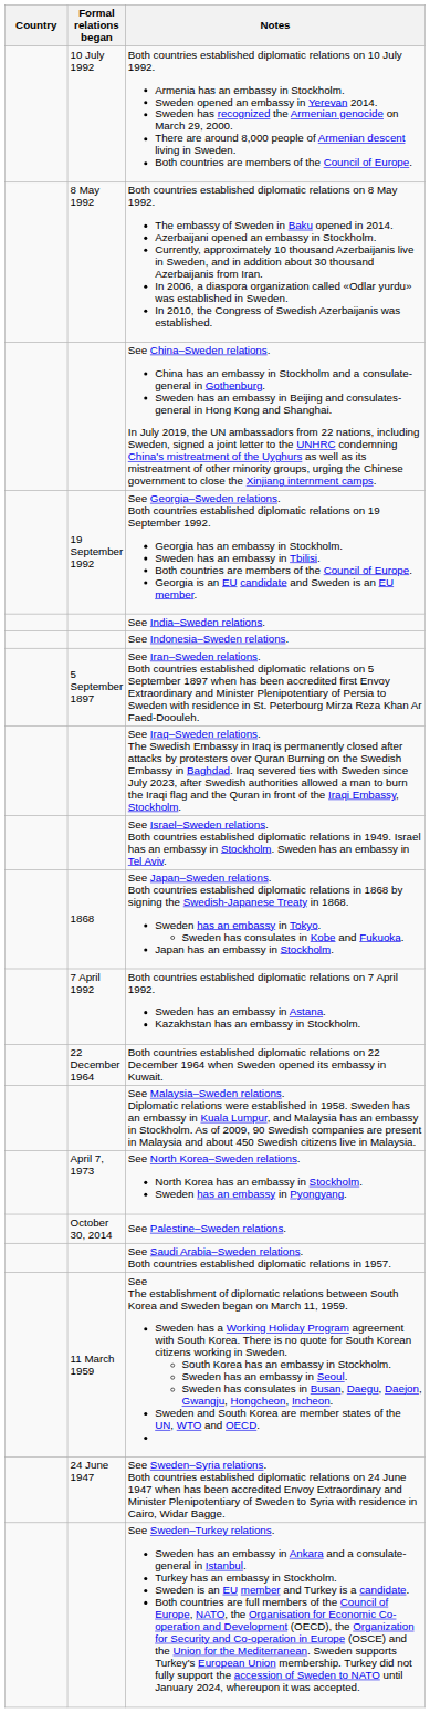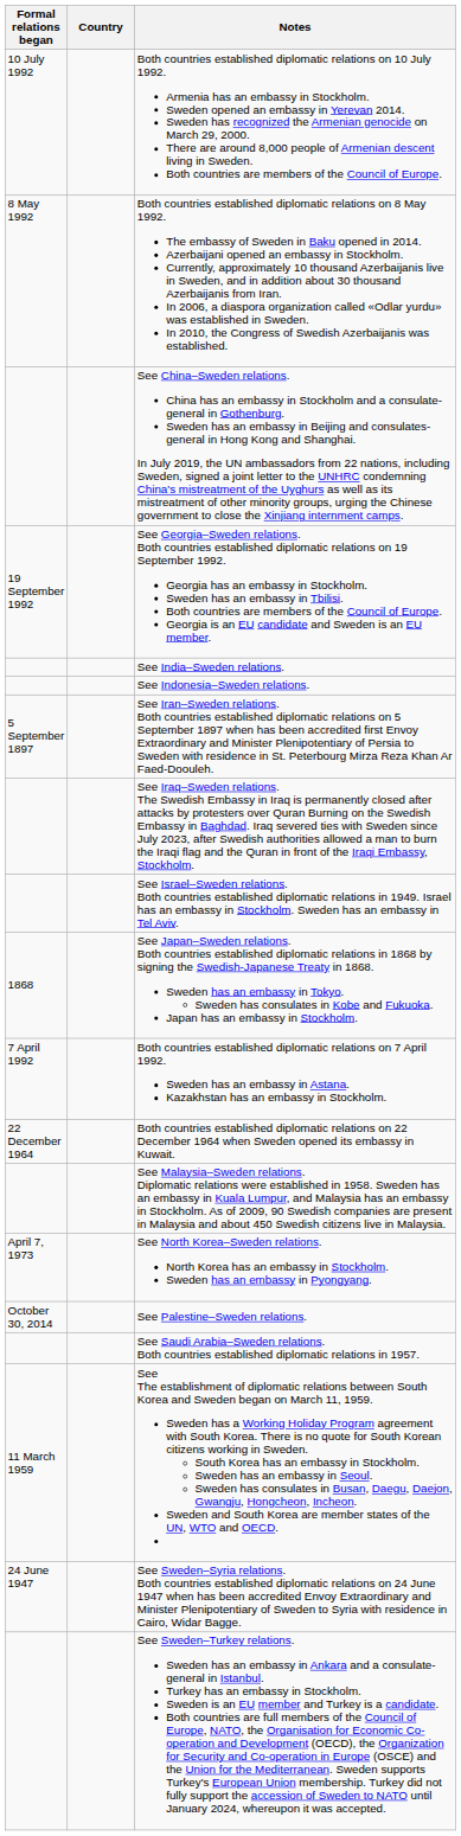 <table class="wikitable sortable" border="1" style="width:100%; margin:auto;">
 <tr>
+<th width="12%">Formal relations began</th>
 <th width="15%">Country</th>
-<th width="12%">Formal relations began</th>
 <th>Notes</th>
 </tr>
 <tr - valign="top">
+<td>10 July 1992</td>
 <td></td>
-<td>10 July 1992</td>
 <td>Both countries established diplomatic relations on 10 July 1992.<br><ul><li>Armenia has an embassy in Stockholm.</li><li>Sweden opened an embassy in <a href='#'>Yerevan</a> 2014.</li><li>Sweden has <a href='#'>recognized</a> the <a href='#'>Armenian genocide</a> on March 29, 2000.</li><li>There are around 8,000 people of <a href='#'>Armenian descent</a> living in Sweden.</li><li>Both countries are members of the <a href='#'>Council of Europe</a>.</li></ul></td>
 </tr>
 <tr - valign="top">
+<td>8 May 1992</td>
 <td></td>
-<td>8 May 1992</td>
 <td>Both countries established diplomatic relations on 8 May 1992.<br><ul><li>The embassy of Sweden in <a href='#'>Baku</a> opened in 2014.</li><li>Azerbaijani opened an embassy in Stockholm.</li><li>Currently, approximately 10 thousand Azerbaijanis live in Sweden, and in addition about 30 thousand Azerbaijanis from Iran.</li><li>In 2006, a diaspora organization called «Odlar yurdu» was established in Sweden.</li><li>In 2010, the Congress of Swedish Azerbaijanis was established.</li></ul></td>
 </tr>
 <tr -valign="top">
 <td></td>
 <td></td>
 <td>See <a href='#'>China–Sweden relations</a>.<br><ul><li>China has an embassy in Stockholm and a consulate-general in <a href='#'>Gothenburg</a>.</li><li>Sweden has an embassy in Beijing and consulates-general in Hong Kong and Shanghai.</li></ul>In July 2019, the UN ambassadors from 22 nations, including Sweden, signed a joint letter to the <a href='#'>UNHRC</a> condemning <a href='#'>China's mistreatment of the Uyghurs</a> as well as its mistreatment of other minority groups, urging the Chinese government to close the <a href='#'>Xinjiang internment camps</a>.</td>
 </tr>
 <tr -valign="top">
+<td>19 September 1992</td>
 <td></td>
-<td>19 September 1992</td>
 <td>See <a href='#'>Georgia–Sweden relations</a>.<br>Both countries established diplomatic relations on 19 September 1992.<ul><li>Georgia has an embassy in Stockholm.</li><li>Sweden has an embassy in <a href='#'>Tbilisi</a>.</li><li>Both countries are members of the <a href='#'>Council of Europe</a>.</li><li>Georgia is an <a href='#'>EU</a> <a href='#'>candidate</a> and Sweden is an <a href='#'>EU</a> <a href='#'>member</a>.</li></ul></td>
 </tr>
 <tr -valign="top">
 <td></td>
 <td></td>
 <td>See <a href='#'>India–Sweden relations</a>.</td>
 </tr>
 <tr -valign="top">
 <td></td>
 <td></td>
 <td>See <a href='#'>Indonesia–Sweden relations</a>.</td>
 </tr>
 <tr -valign="top">
+<td>5 September 1897</td>
 <td></td>
-<td>5 September 1897</td>
 <td>See <a href='#'>Iran–Sweden relations</a>.<br>Both countries established diplomatic relations on 5 September 1897 when has been accredited first Envoy Extraordinary and Minister Plenipotentiary of Persia to Sweden with residence in St. Peterbourg Mirza Reza Khan Ar Faed-Doouleh.</td>
 </tr>
 <tr -valign="top">
 <td></td>
 <td></td>
 <td>See <a href='#'>Iraq–Sweden relations</a>.<br>The Swedish Embassy in Iraq is permanently closed after attacks by protesters over Quran Burning on the Swedish Embassy in <a href='#'>Baghdad</a>. Iraq severed ties with Sweden since July 2023, after Swedish authorities allowed a man to burn the Iraqi flag and the Quran in front of the <a href='#'>Iraqi Embassy</a>, <a href='#'>Stockholm</a>.</td>
 </tr>
 <tr -valign="top">
 <td></td>
 <td></td>
 <td>See <a href='#'>Israel–Sweden relations</a>.<br>Both countries established diplomatic relations in 1949. Israel has an embassy in <a href='#'>Stockholm</a>. Sweden has an embassy in <a href='#'>Tel Aviv</a>.</td>
 </tr>
 <tr -valign="top">
+<td>1868</td>
 <td></td>
-<td>1868</td>
 <td>See <a href='#'>Japan–Sweden relations</a>.<br>Both countries established diplomatic relations in 1868 by signing the <a href='#'>Swedish-Japanese Treaty</a> in 1868.<ul><li>Sweden <a href='#'>has an embassy</a> in <a href='#'>Tokyo</a>.<ul><li>Sweden has consulates in <a href='#'>Kobe</a> and <a href='#'>Fukuoka</a>.</li></ul></li><li>Japan has an embassy in <a href='#'>Stockholm</a>.</li></ul></td>
 </tr>
 <tr - valign="top">
+<td>7 April 1992</td>
 <td></td>
-<td>7 April 1992</td>
 <td>Both countries established diplomatic relations on 7 April 1992.<br><ul><li>Sweden has an embassy in <a href='#'>Astana</a>.</li><li>Kazakhstan has an embassy in Stockholm.</li></ul></td>
 </tr>
 <tr - valign="top">
+<td>22 December 1964</td>
 <td></td>
-<td>22 December 1964</td>
 <td>Both countries established diplomatic relations on 22 December 1964 when Sweden opened its embassy in Kuwait.</td>
 </tr>
 <tr -valign="top">
 <td></td>
 <td></td>
 <td>See <a href='#'>Malaysia–Sweden relations</a>.<br>Diplomatic relations were established in 1958. Sweden has an embassy in <a href='#'>Kuala Lumpur</a>, and Malaysia has an embassy in Stockholm. As of 2009, 90 Swedish companies are present in Malaysia and about 450 Swedish citizens live in Malaysia.</td>
 </tr>
 <tr - valign="top">
+<td>April 7, 1973</td>
 <td></td>
-<td>April 7, 1973</td>
 <td>See <a href='#'>North Korea–Sweden relations</a>.<br><ul><li>North Korea has an embassy in <a href='#'>Stockholm</a>.</li><li>Sweden <a href='#'>has an embassy</a> in <a href='#'>Pyongyang</a>.</li></ul></td>
 </tr>
 <tr -valign="top">
+<td>October 30, 2014</td>
 <td></td>
-<td>October 30, 2014</td>
 <td>See <a href='#'>Palestine–Sweden relations</a>.</td>
 </tr>
 <tr - valign="top">
 <td></td>
 <td></td>
 <td>See <a href='#'>Saudi Arabia–Sweden relations</a>.<br>Both countries established diplomatic relations in 1957.</td>
 </tr>
 <tr -valign="top">
+<td>11 March 1959</td>
 <td></td>
-<td>11 March 1959</td>
 <td>See <br>The establishment of diplomatic relations between South Korea and Sweden began on March 11, 1959.<ul><li>Sweden has a <a href='#'>Working Holiday Program</a> agreement with South Korea. There is no quote for South Korean citizens working in Sweden.<ul><li>South Korea has an embassy in Stockholm.</li><li>Sweden has an embassy in <a href='#'>Seoul</a>.</li><li>Sweden has consulates in <a href='#'>Busan</a>, <a href='#'>Daegu</a>, <a href='#'>Daejon</a>, <a href='#'>Gwangju</a>, <a href='#'>Hongcheon</a>, <a href='#'>Incheon</a>.</li></ul></li><li>Sweden and South Korea are member states of the <a href='#'>UN</a>, <a href='#'>WTO</a> and <a href='#'>OECD</a>.</li><li></li></ul></td>
 </tr>
 <tr - valign="top">
+<td>24 June 1947</td>
 <td></td>
-<td>24 June 1947</td>
 <td>See <a href='#'>Sweden–Syria relations</a>.<br>Both countries established diplomatic relations on 24 June 1947 when has been accredited Envoy Extraordinary and Minister Plenipotentiary of Sweden to Syria with residence in Cairo, Widar Bagge.</td>
 </tr>
 <tr - valign="top">
 <td></td>
 <td></td>
 <td>See <a href='#'>Sweden–Turkey relations</a>.<br><ul><li>Sweden has an embassy in <a href='#'>Ankara</a> and a consulate-general in <a href='#'>Istanbul</a>.</li><li>Turkey has an embassy in Stockholm.</li><li>Sweden is an <a href='#'>EU</a> <a href='#'>member</a> and Turkey is a <a href='#'>candidate</a>.</li><li>Both countries are full members of the <a href='#'>Council of Europe</a>, <a href='#'>NATO</a>, the <a href='#'>Organisation for Economic Co-operation and Development</a> (OECD), the <a href='#'>Organization for Security and Co-operation in Europe</a> (OSCE) and the <a href='#'>Union for the Mediterranean</a>. Sweden supports Turkey's <a href='#'>European Union</a> membership. Turkey did not fully support the <a href='#'>accession of Sweden to NATO</a> until January 2024, whereupon it was accepted.</li></ul></td>
 </tr>
 </table>
